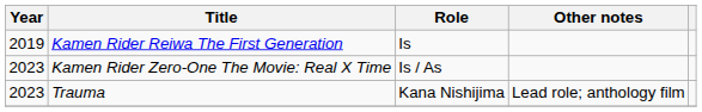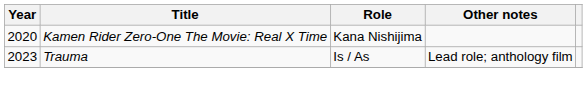 <table class="wikitable sortable">
 <tr>
 <th>Year</th>
 <th>Title</th>
 <th>Role</th>
 <th class="unsortable">Other notes</th>
 <th class="unsortable"></th>
 </tr>
 <tr>
-<td>2019</td>
-<td><em><a href='#'>Kamen Rider Reiwa The First Generation</a></em></td>
-<td>Is</td>
-<td></td>
-<td></td>
-</tr>
-<tr>
-<td>2023</td>
+<td>2020</td>
 <td><em>Kamen Rider Zero-One The Movie: Real X Time</em></td>
-<td>Is / As</td>
+<td>Kana Nishijima</td>
 <td></td>
 <td></td>
 </tr>
 <tr>
 <td>2023</td>
 <td><em>Trauma</em></td>
-<td>Kana Nishijima</td>
+<td>Is / As</td>
 <td>Lead role; anthology film</td>
 <td></td>
 </tr>
 <tr>
 </tr>
 </table>
